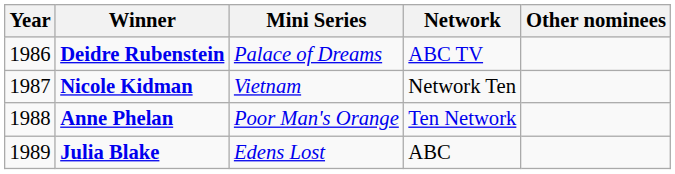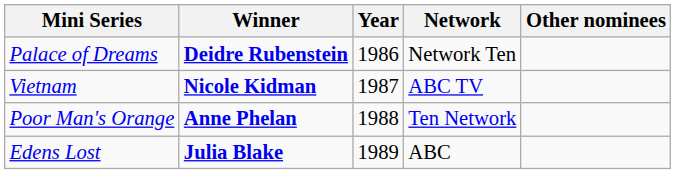 <table class="wikitable">
 <tr>
+<th>Mini Series</th>
+<th>Winner</th>
 <th>Year</th>
-<th>Winner</th>
-<th>Mini Series</th>
 <th>Network</th>
 <th>Other nominees</th>
 </tr>
 <tr>
+<td><em><a href='#'>Palace of Dreams</a></em></td>
+<td><strong><a href='#'>Deidre Rubenstein</a></strong></td>
 <td>1986</td>
-<td><strong><a href='#'>Deidre Rubenstein</a></strong></td>
-<td><em><a href='#'>Palace of Dreams</a></em></td>
+<td>Network Ten</td>
+<td></td>
+</tr>
+<tr>
+<td><em><a href='#'>Vietnam</a></em></td>
+<td><strong><a href='#'>Nicole Kidman</a></strong></td>
+<td>1987</td>
 <td><a href='#'>ABC TV</a></td>
 <td></td>
 </tr>
 <tr>
-<td>1987</td>
-<td><strong><a href='#'>Nicole Kidman</a></strong></td>
-<td><em><a href='#'>Vietnam</a></em></td>
-<td>Network Ten</td>
-<td></td>
-</tr>
-<tr>
+<td><em><a href='#'>Poor Man's Orange</a></em></td>
+<td><strong><a href='#'>Anne Phelan</a></strong></td>
 <td>1988</td>
-<td><strong><a href='#'>Anne Phelan</a></strong></td>
-<td><em><a href='#'>Poor Man's Orange</a></em></td>
 <td><a href='#'>Ten Network</a></td>
 <td></td>
 </tr>
 <tr>
+<td><em><a href='#'>Edens Lost</a></em></td>
+<td><strong><a href='#'>Julia Blake</a></strong></td>
 <td>1989</td>
-<td><strong><a href='#'>Julia Blake</a></strong></td>
-<td><em><a href='#'>Edens Lost</a></em></td>
 <td>ABC</td>
 <td></td>
 </tr>
 </table>
